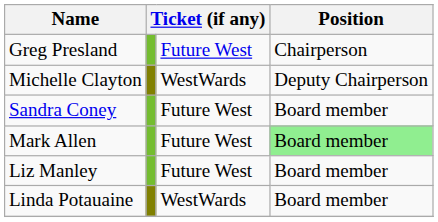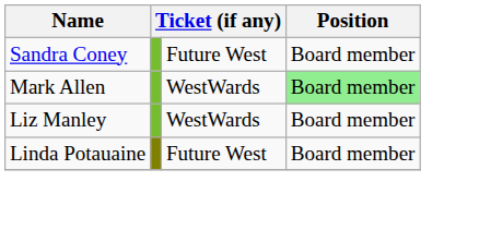 <table class="wikitable">
 <tr>
 <th>Name</th>
 <th colspan="2"><a href='#'>Ticket</a> (if any)</th>
 <th>Position</th>
-</tr>
-<tr>
-<td>Greg Presland</td>
-<td bgcolor=#74bd2f></td>
-<td><a href='#'>Future West</a></td>
-<td>Chairperson</td>
-</tr>
-<tr>
-<td>Michelle Clayton</td>
-<td bgcolor=#808000></td>
-<td>WestWards</td>
-<td>Deputy Chairperson</td>
 </tr>
 <tr>
 <td><a href='#'>Sandra Coney</a></td>
 <td bgcolor=#74bd2f></td>
 <td>Future West</td>
 <td>Board member</td>
 </tr>
 <tr>
 <td>Mark Allen</td>
 <td bgcolor=#74bd2f></td>
-<td>Future West</td>
+<td>WestWards</td>
 <td style="background: lightgreen;">Board member</td>
 </tr>
 <tr>
 <td>Liz Manley</td>
 <td bgcolor=#74bd2f></td>
-<td>Future West</td>
+<td>WestWards</td>
 <td>Board member</td>
 </tr>
 <tr>
 <td>Linda Potauaine</td>
 <td bgcolor=#808000></td>
-<td>WestWards</td>
+<td>Future West</td>
 <td>Board member</td>
 </tr>
 <tr>
 </tr>
 </table>
